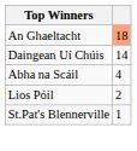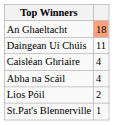 <table class="wikitable">
 <tr>
 <th>Top Winners</th>
 <th></th>
 </tr>
 <tr>
 <td>An Ghaeltacht</td>
 <td style="background: lightsalmon;">18</td>
 </tr>
 <tr>
 <td>Daingean Uí Chúis</td>
-<td>14</td>
+<td>11</td>
+</tr>
+<tr>
+<td>Caisléan Ghriaire</td>
+<td>4</td>
 </tr>
 <tr>
 <td>Abha na Scáil</td>
 <td>4</td>
 </tr>
 <tr>
 <td>Lios Póil</td>
 <td>2</td>
 </tr>
 <tr>
 <td>St.Pat's Blennerville</td>
 <td>1</td>
 </tr>
 </table>
